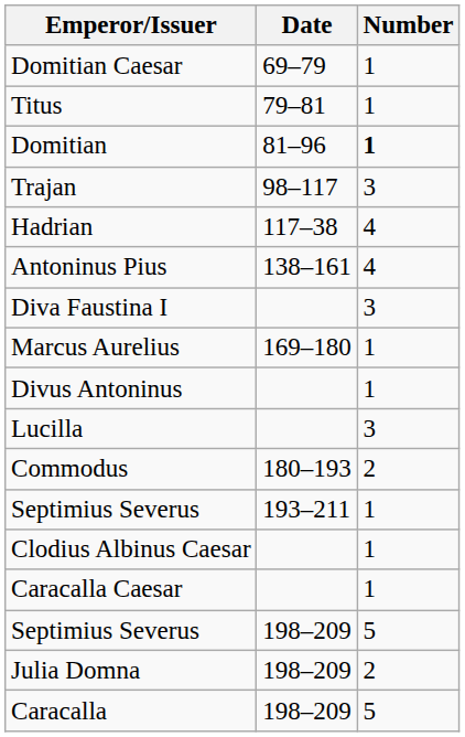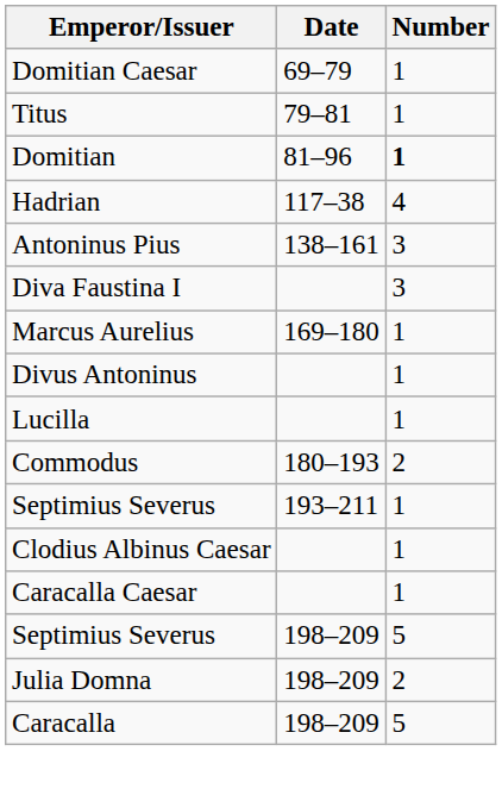 <table class="wikitable">
 <tr>
 <th>Emperor/Issuer</th>
 <th>Date</th>
 <th>Number</th>
 </tr>
 <tr>
 <td>Domitian Caesar</td>
 <td>69–79</td>
 <td>1</td>
 </tr>
 <tr>
 <td>Titus</td>
 <td>79–81</td>
 <td>1</td>
 </tr>
 <tr>
 <td>Domitian</td>
 <td>81–96</td>
 <td><strong>1</strong></td>
 </tr>
 <tr>
-<td>Trajan</td>
-<td>98–117</td>
-<td>3</td>
-</tr>
-<tr>
 <td>Hadrian</td>
 <td>117–38</td>
 <td>4</td>
 </tr>
 <tr>
 <td>Antoninus Pius</td>
 <td>138–161</td>
-<td>4</td>
+<td>3</td>
 </tr>
 <tr>
 <td>Diva Faustina I</td>
 <td></td>
 <td>3</td>
 </tr>
 <tr>
 <td>Marcus Aurelius</td>
 <td>169–180</td>
 <td>1</td>
 </tr>
 <tr>
 <td>Divus Antoninus</td>
 <td></td>
 <td>1</td>
 </tr>
 <tr>
 <td>Lucilla</td>
 <td></td>
-<td>3</td>
+<td>1</td>
 </tr>
 <tr>
 <td>Commodus</td>
 <td>180–193</td>
 <td>2</td>
 </tr>
 <tr>
 <td>Septimius Severus</td>
 <td>193–211</td>
 <td>1</td>
 </tr>
 <tr>
 <td>Clodius Albinus Caesar</td>
 <td></td>
 <td>1</td>
 </tr>
 <tr>
 <td>Caracalla Caesar</td>
 <td></td>
 <td>1</td>
 </tr>
 <tr>
 <td>Septimius Severus</td>
 <td>198–209</td>
 <td>5</td>
 </tr>
 <tr>
 <td>Julia Domna</td>
 <td>198–209</td>
 <td>2</td>
 </tr>
 <tr>
 <td>Caracalla</td>
 <td>198–209</td>
 <td>5</td>
 </tr>
 </table>
